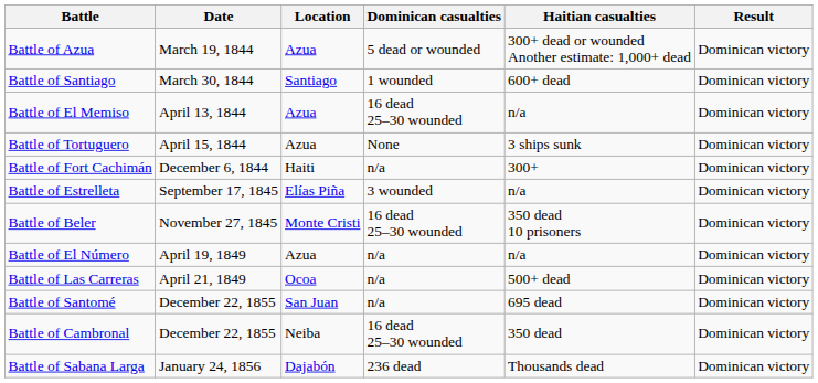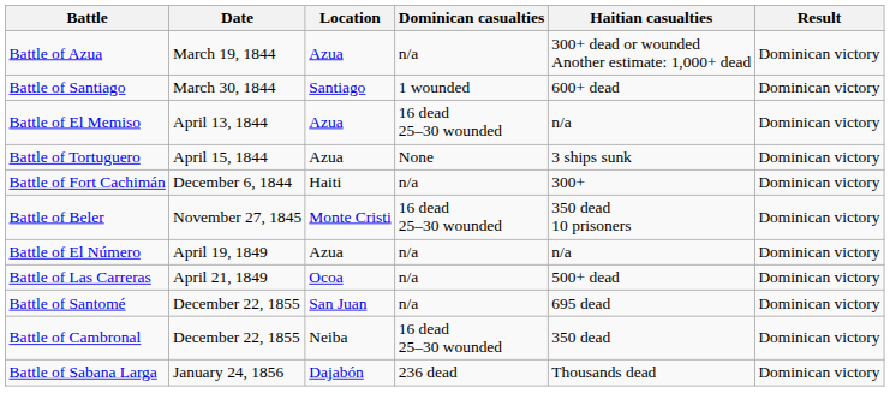 <table class="wikitable">
 <tr>
 <th>Battle</th>
 <th>Date</th>
 <th>Location</th>
 <th>Dominican casualties</th>
 <th>Haitian casualties</th>
 <th>Result</th>
 </tr>
 <tr>
 <td><a href='#'>Battle of Azua</a></td>
 <td>March 19, 1844</td>
 <td><a href='#'>Azua</a></td>
-<td>5 dead or wounded</td>
+<td>n/a</td>
 <td>300+ dead or wounded<br>Another estimate: 1,000+ dead</td>
 <td>Dominican victory</td>
 </tr>
 <tr>
 <td><a href='#'>Battle of Santiago</a></td>
 <td>March 30, 1844</td>
 <td><a href='#'>Santiago</a></td>
 <td>1 wounded</td>
 <td>600+ dead</td>
 <td>Dominican victory</td>
 </tr>
 <tr>
 <td><a href='#'>Battle of El Memiso</a></td>
 <td>April 13, 1844</td>
 <td><a href='#'>Azua</a></td>
 <td>16 dead<br>25–30 wounded</td>
 <td>n/a</td>
 <td>Dominican victory</td>
 </tr>
 <tr>
 <td><a href='#'>Battle of Tortuguero</a></td>
 <td>April 15, 1844</td>
 <td>Azua</td>
 <td>None</td>
 <td>3 ships sunk</td>
 <td>Dominican victory</td>
 </tr>
 <tr>
 <td><a href='#'>Battle of Fort Cachimán</a></td>
 <td>December 6, 1844</td>
 <td>Haiti</td>
 <td>n/a</td>
 <td>300+</td>
-<td>Dominican victory</td>
-</tr>
-<tr>
-<td><a href='#'>Battle of Estrelleta</a></td>
-<td>September 17, 1845</td>
-<td><a href='#'>Elías Piña</a></td>
-<td>3 wounded</td>
-<td>n/a</td>
 <td>Dominican victory</td>
 </tr>
 <tr>
 <td><a href='#'>Battle of Beler</a></td>
 <td>November 27, 1845</td>
 <td><a href='#'>Monte Cristi</a></td>
 <td>16 dead<br>25–30 wounded</td>
 <td>350 dead<br>10 prisoners</td>
 <td>Dominican victory</td>
 </tr>
 <tr>
 <td><a href='#'>Battle of El Número</a></td>
 <td>April 19, 1849</td>
 <td>Azua</td>
 <td>n/a</td>
 <td>n/a</td>
 <td>Dominican victory</td>
 </tr>
 <tr>
 <td><a href='#'>Battle of Las Carreras</a></td>
 <td>April 21, 1849</td>
 <td><a href='#'>Ocoa</a></td>
 <td>n/a</td>
 <td>500+ dead</td>
 <td>Dominican victory</td>
 </tr>
 <tr>
 <td><a href='#'>Battle of Santomé</a></td>
 <td>December 22, 1855</td>
 <td><a href='#'>San Juan</a></td>
 <td>n/a</td>
 <td>695 dead</td>
 <td>Dominican victory</td>
 </tr>
 <tr>
 <td><a href='#'>Battle of Cambronal</a></td>
 <td>December 22, 1855</td>
 <td>Neiba</td>
 <td>16 dead<br>25–30 wounded</td>
 <td>350 dead</td>
 <td>Dominican victory</td>
 </tr>
 <tr>
 <td><a href='#'>Battle of Sabana Larga</a></td>
 <td>January 24, 1856</td>
 <td><a href='#'>Dajabón</a></td>
 <td>236 dead</td>
 <td>Thousands dead</td>
 <td>Dominican victory</td>
 </tr>
 </table>
